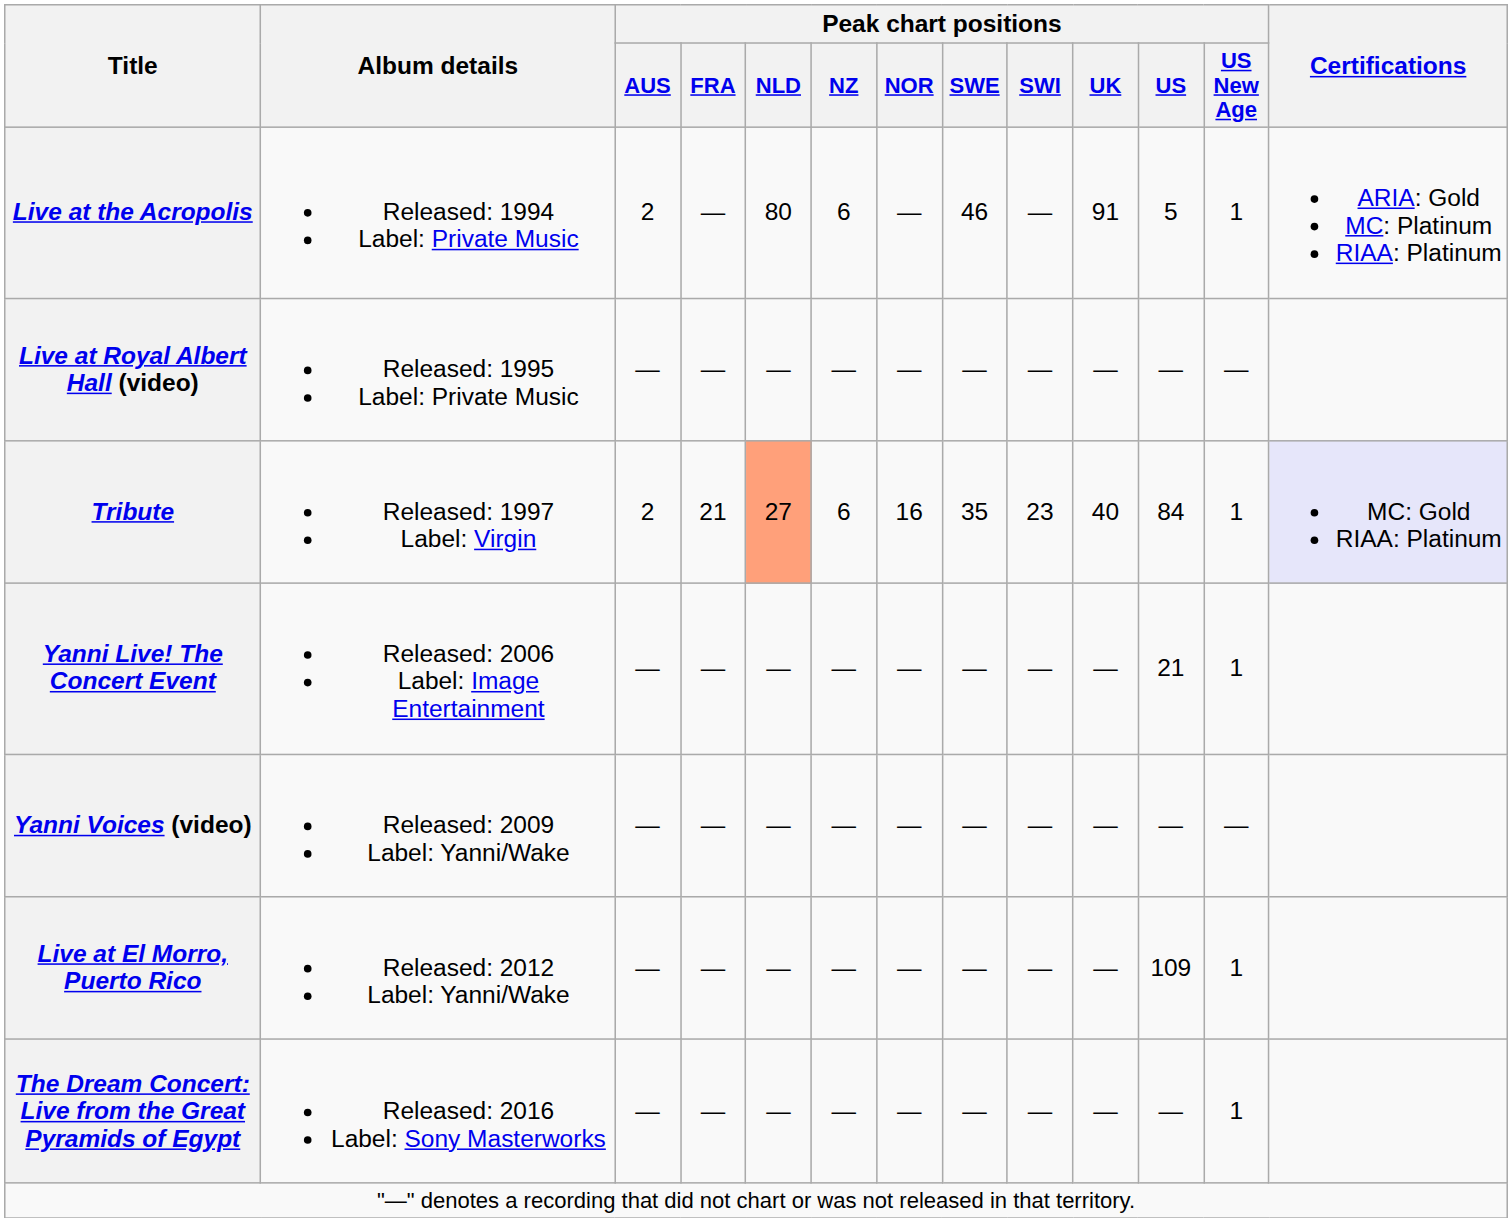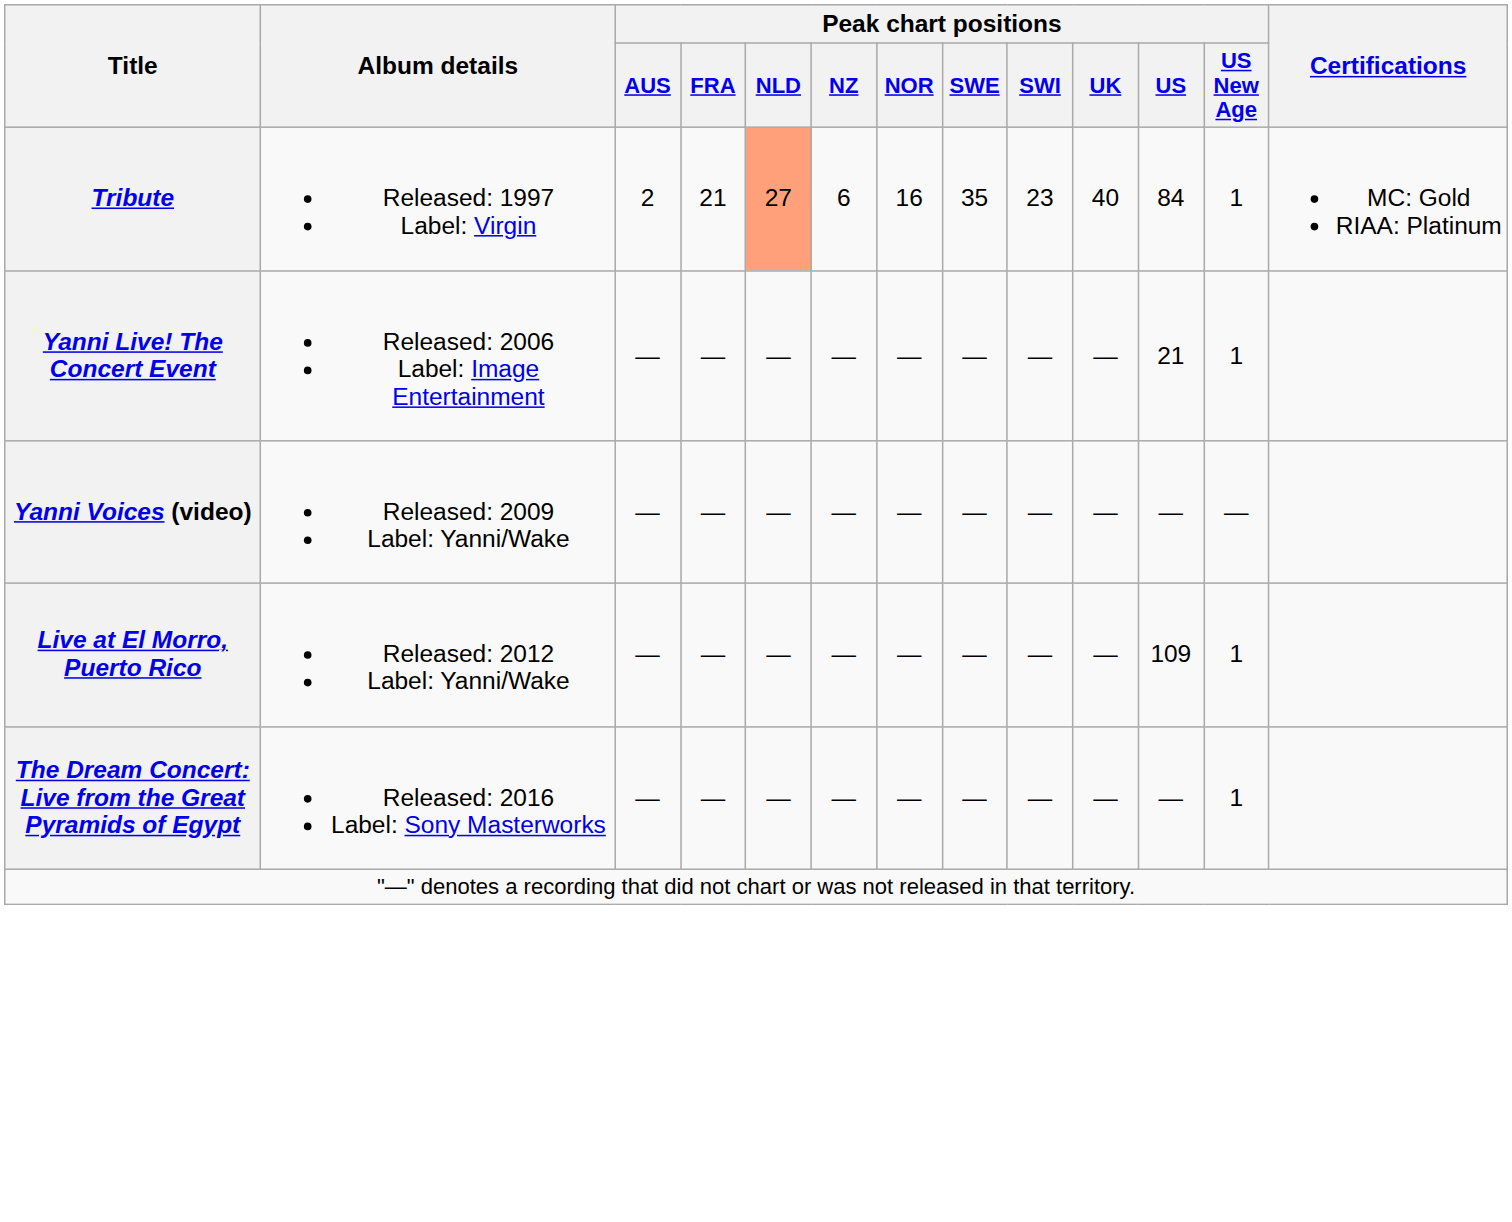 <table class="wikitable plainrowheaders" style="text-align:center;">
 <tr>
 <th rowspan="2" scope="col" style="width:10em;">Title</th>
 <th rowspan="2" scope="col" style="width:14em;">Album details</th>
 <th colspan="10">Peak chart positions</th>
 <th rowspan="2" scope="col"><a href='#'>Certifications</a></th>
 </tr>
 <tr>
 <th scope="col" style="width:2.5em;font-size:90%;"><a href='#'>AUS</a><br></th>
 <th scope="col" style="width:2.5em;font-size:90%;"><a href='#'>FRA</a><br></th>
 <th scope="col" style="width:2.5em;font-size:90%;"><a href='#'>NLD</a><br></th>
 <th scope="col" style="width:2.5em;font-size:90%;"><a href='#'>NZ</a><br></th>
 <th scope="col" style="width:2.5em;font-size:90%;"><a href='#'>NOR</a><br></th>
 <th scope="col" style="width:2.5em;font-size:90%;"><a href='#'>SWE</a><br></th>
 <th scope="col" style="width:2.5em;font-size:90%;"><a href='#'>SWI</a><br></th>
 <th scope="col" style="width:2.5em;font-size:90%;"><a href='#'>UK</a><br></th>
 <th scope="col" style="width:2.5em;font-size:90%;"><a href='#'>US</a><br></th>
 <th scope="col" style="width:2.5em;font-size:90%;"><a href='#'>US<br>New Age</a><br></th>
 </tr>
 <tr>
-<th scope="row"><em><a href='#'>Live at the Acropolis</a></em></th>
-<td><br><ul><li>Released: 1994</li><li>Label: <a href='#'>Private Music</a></li></ul></td>
-<td>2</td>
-<td>—</td>
-<td>80</td>
-<td>6</td>
-<td>—</td>
-<td>46</td>
-<td>—</td>
-<td>91</td>
-<td>5</td>
-<td>1</td>
-<td><br><ul><li><a href='#'>ARIA</a>: Gold</li><li><a href='#'>MC</a>: Platinum</li><li><a href='#'>RIAA</a>: Platinum</li></ul></td>
-</tr>
-<tr>
-<th scope="row"><em><a href='#'>Live at Royal Albert Hall</a></em> (video)</th>
-<td><br><ul><li>Released: 1995</li><li>Label: Private Music</li></ul></td>
-<td>—</td>
-<td>—</td>
-<td>—</td>
-<td>—</td>
-<td>—</td>
-<td>—</td>
-<td>—</td>
-<td>—</td>
-<td>—</td>
-<td>—</td>
-<td></td>
-</tr>
-<tr>
 <th scope="row"><em><a href='#'>Tribute</a></em></th>
 <td><br><ul><li>Released: 1997</li><li>Label: <a href='#'>Virgin</a></li></ul></td>
 <td>2</td>
 <td>21</td>
 <td style="background: lightsalmon;">27</td>
 <td>6</td>
 <td>16</td>
 <td>35</td>
 <td>23</td>
 <td>40</td>
 <td>84</td>
 <td>1</td>
-<td style="background: lavender;"><br><ul><li>MC: Gold</li><li>RIAA: Platinum</li></ul></td>
+<td><br><ul><li>MC: Gold</li><li>RIAA: Platinum</li></ul></td>
 </tr>
 <tr>
 <th scope="row"><em><a href='#'>Yanni Live! The Concert Event</a></em></th>
 <td><br><ul><li>Released: 2006</li><li>Label: <a href='#'>Image Entertainment</a></li></ul></td>
 <td>—</td>
 <td>—</td>
 <td>—</td>
 <td>—</td>
 <td>—</td>
 <td>—</td>
 <td>—</td>
 <td>—</td>
 <td>21</td>
 <td>1</td>
 <td></td>
 </tr>
 <tr>
 <th scope="row"><em><a href='#'>Yanni Voices</a></em> (video)</th>
 <td><br><ul><li>Released: 2009</li><li>Label: Yanni/Wake</li></ul></td>
 <td>—</td>
 <td>—</td>
 <td>—</td>
 <td>—</td>
 <td>—</td>
 <td>—</td>
 <td>—</td>
 <td>—</td>
 <td>—</td>
 <td>—</td>
 <td></td>
 </tr>
 <tr>
 <th scope="row"><em><a href='#'>Live at El Morro, Puerto Rico</a></em></th>
 <td><br><ul><li>Released: 2012</li><li>Label: Yanni/Wake</li></ul></td>
 <td>—</td>
 <td>—</td>
 <td>—</td>
 <td>—</td>
 <td>—</td>
 <td>—</td>
 <td>—</td>
 <td>—</td>
 <td>109</td>
 <td>1</td>
 <td></td>
 </tr>
 <tr>
 <th scope="row"><em><a href='#'>The Dream Concert: Live from the Great Pyramids of Egypt</a></em></th>
 <td><br><ul><li>Released: 2016</li><li>Label: <a href='#'>Sony Masterworks</a></li></ul></td>
 <td>—</td>
 <td>—</td>
 <td>—</td>
 <td>—</td>
 <td>—</td>
 <td>—</td>
 <td>—</td>
 <td>—</td>
 <td>—</td>
 <td>1</td>
 <td></td>
 </tr>
 <tr>
 <td colspan="13" style="font-size:90%">"—" denotes a recording that did not chart or was not released in that territory.</td>
 </tr>
 </table>
